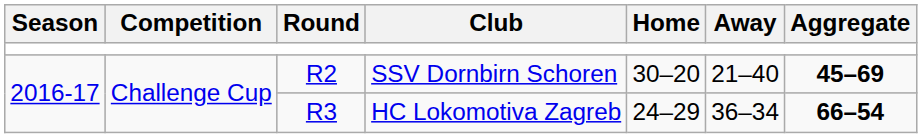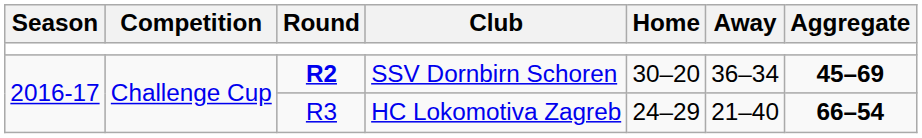 <table class="wikitable">
 <tr>
 <th>Season</th>
 <th>Competition</th>
 <th>Round</th>
 <th>Club</th>
 <th>Home</th>
 <th>Away</th>
 <th>Aggregate</th>
 </tr>
 <tr>
 <td colspan="7" bgcolor=white></td>
 </tr>
 <tr>
 <td rowspan="2"><a href='#'>2016-17</a></td>
 <td rowspan="2"><a href='#'>Challenge Cup</a></td>
-<td style="text-align:center;"><a href='#'>R2</a></td>
+<td style="text-align:center;"><strong><a href='#'>R2</a></strong></td>
 <td> <a href='#'>SSV Dornbirn Schoren</a></td>
 <td style="text-align:center;">30–20</td>
-<td style="text-align:center;">21–40</td>
+<td style="text-align:center;">36–34</td>
 <td style="text-align:center;"><strong>45–69</strong></td>
 </tr>
 <tr>
 <td style="text-align:center;"><a href='#'>R3</a></td>
 <td> <a href='#'>HC Lokomotiva Zagreb</a></td>
 <td style="text-align:center;">24–29</td>
-<td style="text-align:center;">36–34</td>
+<td style="text-align:center;">21–40</td>
 <td style="text-align:center;"><strong>66–54</strong></td>
 </tr>
 </table>
